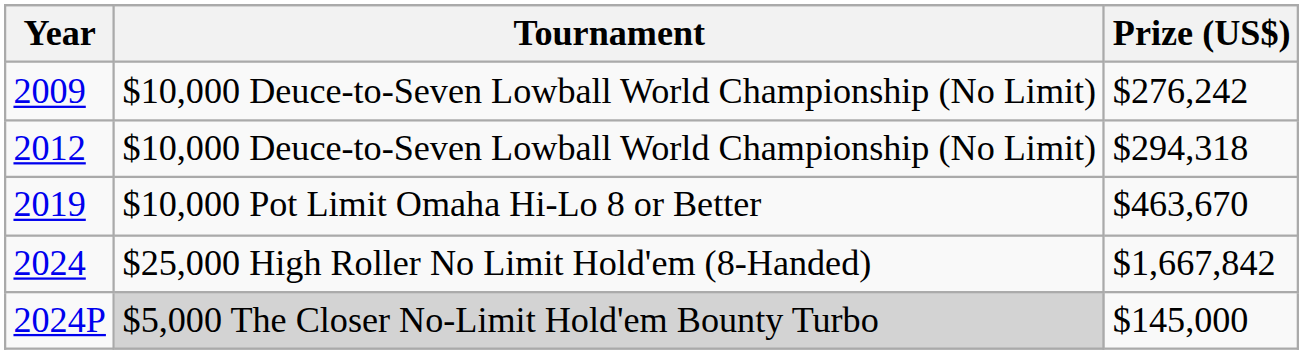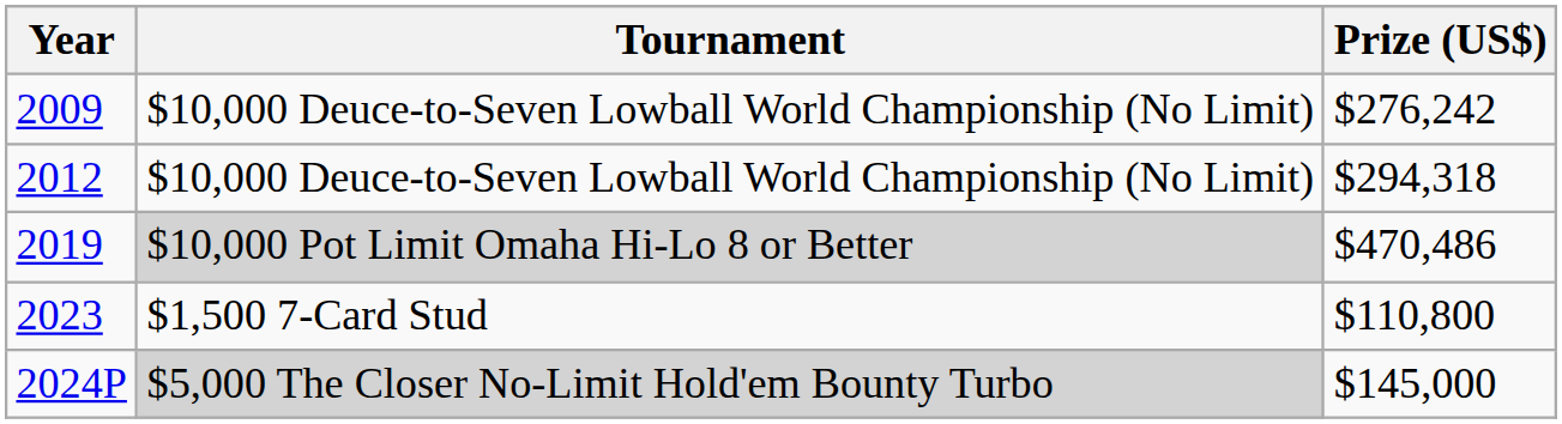 <table class="wikitable">
 <tr>
 </tr>
 <tr>
 <th>Year</th>
 <th>Tournament</th>
 <th>Prize (US$)</th>
 </tr>
 <tr>
 <td><a href='#'>2009</a></td>
 <td>$10,000 Deuce-to-Seven Lowball World Championship (No Limit)</td>
 <td>$276,242</td>
 </tr>
 <tr>
 <td><a href='#'>2012</a></td>
 <td>$10,000 Deuce-to-Seven Lowball World Championship (No Limit)</td>
 <td>$294,318</td>
 </tr>
 <tr>
 <td><a href='#'>2019</a></td>
-<td>$10,000 Pot Limit Omaha Hi-Lo 8 or Better</td>
-<td>$463,670</td>
+<td style="background: lightgrey;">$10,000 Pot Limit Omaha Hi-Lo 8 or Better</td>
+<td>$470,486</td>
 </tr>
 <tr>
-<td><a href='#'>2024</a></td>
-<td>$25,000 High Roller No Limit Hold'em (8-Handed)</td>
-<td>$1,667,842</td>
+<td><a href='#'>2023</a></td>
+<td>$1,500 7-Card Stud</td>
+<td>$110,800</td>
 </tr>
 <tr>
 <td><a href='#'>2024P</a></td>
 <td style="background: lightgrey;">$5,000 The Closer No-Limit Hold'em Bounty Turbo</td>
 <td>$145,000</td>
 </tr>
 </table>
